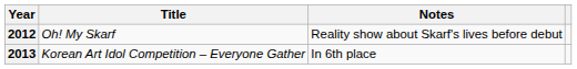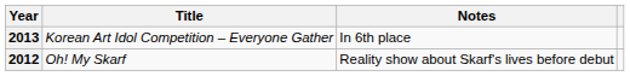 <table class="wikitable sortable plainrowheaders">
 <tr>
 <th scope="col">Year</th>
 <th scope="col">Title</th>
 <th scope="col" class="unsortable">Notes</th>
 <th scope="col" class="unsortable"></th>
 </tr>
 <tr>
+<th scope="row">2013</th>
+<td><em>Korean Art Idol Competition – Everyone Gather</em></td>
+<td>In 6th place</td>
+<td></td>
+</tr>
+<tr>
 <th scope="row">2012</th>
 <td><em>Oh! My Skarf</em></td>
 <td>Reality show about Skarf's lives before debut</td>
 <td></td>
 </tr>
-<tr>
-<th scope="row">2013</th>
-<td><em>Korean Art Idol Competition – Everyone Gather</em></td>
-<td>In 6th place</td>
-<td></td>
-</tr>
 </table>
